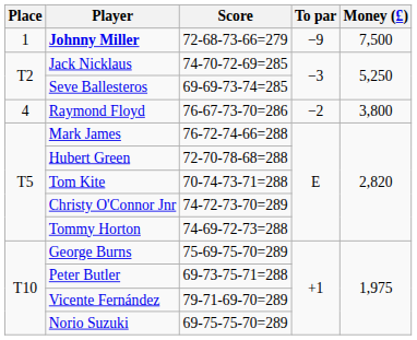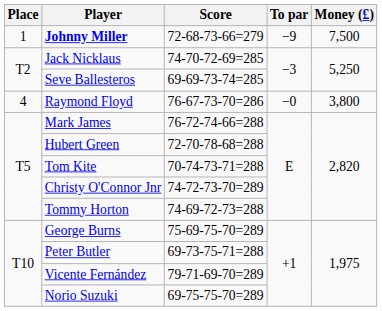 <table class="wikitable">
 <tr>
 <th>Place</th>
 <th>Player</th>
 <th>Score</th>
 <th>To par</th>
 <th>Money (<a href='#'>£</a>)</th>
 </tr>
 <tr>
 <td align="center">1</td>
 <td> <strong><a href='#'>Johnny Miller</a></strong></td>
 <td>72-68-73-66=279</td>
 <td align="center">−9</td>
 <td align=center>7,500</td>
 </tr>
 <tr>
 <td rowspan=2 align="center">T2</td>
 <td> <a href='#'>Jack Nicklaus</a></td>
 <td>74-70-72-69=285</td>
 <td rowspan=2 align="center">−3</td>
 <td rowspan=2 align=center>5,250</td>
 </tr>
 <tr>
 <td> <a href='#'>Seve Ballesteros</a></td>
 <td>69-69-73-74=285</td>
 </tr>
 <tr>
 <td align="center">4</td>
 <td> <a href='#'>Raymond Floyd</a></td>
 <td>76-67-73-70=286</td>
-<td align="center">−2</td>
+<td align="center">−0</td>
 <td align=center>3,800</td>
 </tr>
 <tr>
 <td rowspan=5 align="center">T5</td>
 <td> <a href='#'>Mark James</a></td>
 <td>76-72-74-66=288</td>
 <td rowspan=5 align="center">E</td>
 <td rowspan=5 align=center>2,820</td>
 </tr>
 <tr>
 <td> <a href='#'>Hubert Green</a></td>
 <td>72-70-78-68=288</td>
 </tr>
 <tr>
 <td> <a href='#'>Tom Kite</a></td>
 <td>70-74-73-71=288</td>
 </tr>
 <tr>
 <td> <a href='#'>Christy O'Connor Jnr</a></td>
 <td>74-72-73-70=289</td>
 </tr>
 <tr>
 <td> <a href='#'>Tommy Horton</a></td>
 <td>74-69-72-73=288</td>
 </tr>
 <tr>
 <td rowspan=4 align="center">T10</td>
 <td> <a href='#'>George Burns</a></td>
 <td>75-69-75-70=289</td>
 <td rowspan=4 align="center">+1</td>
 <td rowspan=4 align=center>1,975</td>
 </tr>
 <tr>
 <td> <a href='#'>Peter Butler</a></td>
 <td>69-73-75-71=288</td>
 </tr>
 <tr>
 <td> <a href='#'>Vicente Fernández</a></td>
 <td>79-71-69-70=289</td>
 </tr>
 <tr>
 <td> <a href='#'>Norio Suzuki</a></td>
 <td>69-75-75-70=289</td>
 </tr>
 </table>
